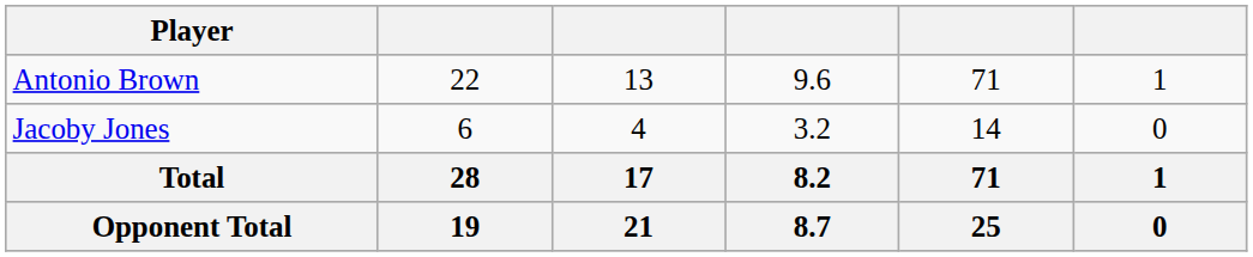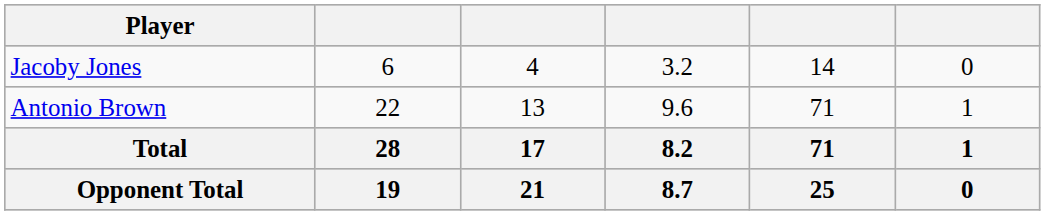 <table class="wikitable" style="text-align:center; width:50%; font-size:95%;">
 <tr>
 <th width="30%">Player</th>
 <th width="14%"></th>
 <th width="14%"></th>
 <th width="14%"></th>
 <th width="14%"></th>
 <th width="14%"></th>
 </tr>
 <tr>
+<td align=left><a href='#'>Jacoby Jones</a></td>
+<td>6</td>
+<td>4</td>
+<td>3.2</td>
+<td>14</td>
+<td>0</td>
+</tr>
+<tr>
 <td align=left><a href='#'>Antonio Brown</a></td>
 <td>22</td>
 <td>13</td>
 <td>9.6</td>
 <td>71</td>
 <td>1</td>
-</tr>
-<tr>
-<td align=left><a href='#'>Jacoby Jones</a></td>
-<td>6</td>
-<td>4</td>
-<td>3.2</td>
-<td>14</td>
-<td>0</td>
 </tr>
 <tr>
 <th>Total</th>
 <th>28</th>
 <th>17</th>
 <th>8.2</th>
 <th>71</th>
 <th>1</th>
 </tr>
 <tr>
 <th>Opponent Total</th>
 <th>19</th>
 <th>21</th>
 <th>8.7</th>
 <th>25</th>
 <th>0</th>
 </tr>
 </table>
